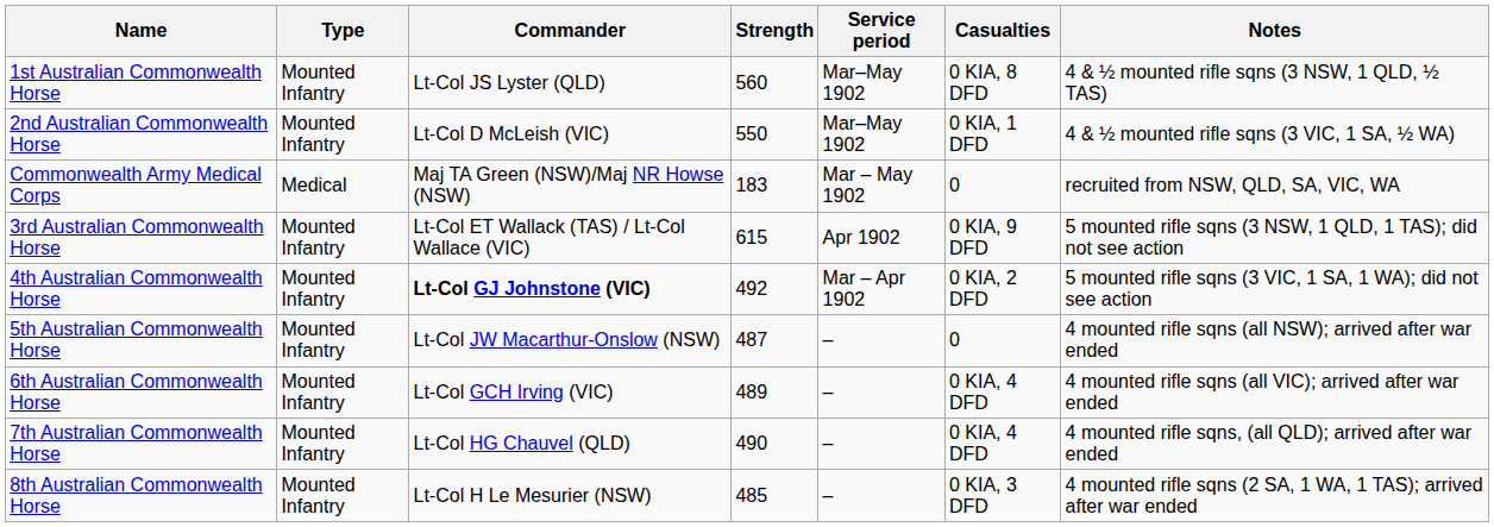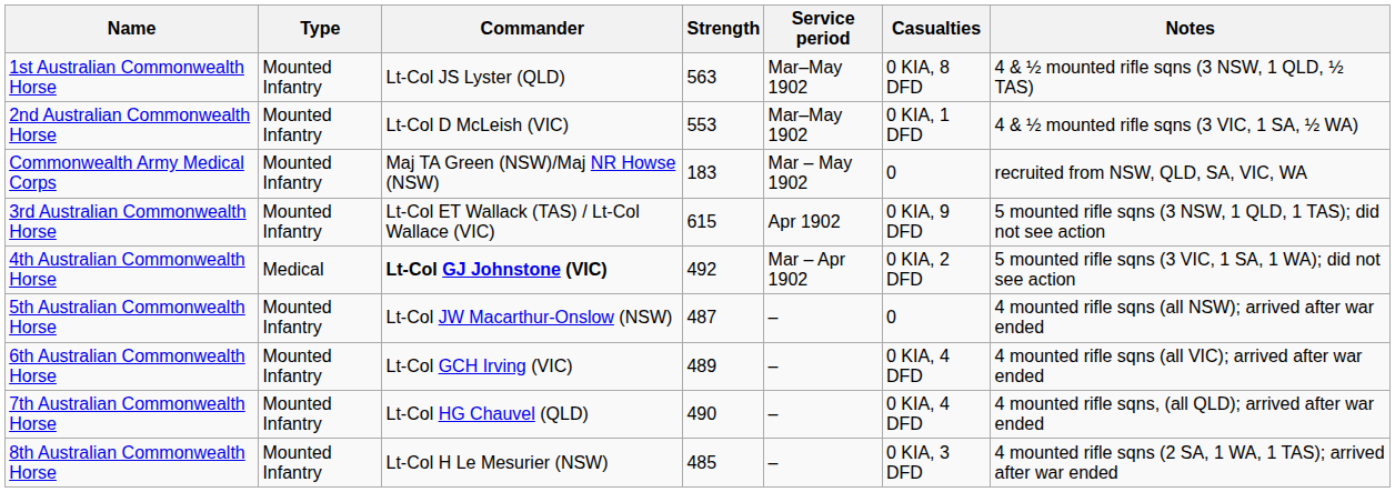 <table class="wikitable" align=center>
 <tr>
 <th>Name</th>
 <th>Type</th>
 <th>Commander</th>
 <th>Strength</th>
 <th>Service period</th>
 <th>Casualties</th>
 <th>Notes</th>
 </tr>
 <tr>
 <td><a href='#'>1st Australian Commonwealth Horse</a></td>
 <td>Mounted Infantry</td>
 <td>Lt-Col JS Lyster (QLD)</td>
-<td>560</td>
+<td>563</td>
 <td>Mar–May 1902</td>
 <td>0 KIA, 8 DFD</td>
 <td>4 & ½ mounted rifle sqns (3 NSW, 1 QLD, ½ TAS)</td>
 </tr>
 <tr>
 <td><a href='#'>2nd Australian Commonwealth Horse</a></td>
 <td>Mounted Infantry</td>
 <td>Lt-Col D McLeish (VIC)</td>
-<td>550</td>
+<td>553</td>
 <td>Mar–May 1902</td>
 <td>0 KIA, 1 DFD</td>
 <td>4 & ½ mounted rifle sqns (3 VIC, 1 SA, ½ WA)</td>
 </tr>
 <tr>
 <td><a href='#'>Commonwealth Army Medical Corps</a></td>
-<td>Medical</td>
+<td>Mounted Infantry</td>
 <td>Maj TA Green (NSW)/Maj <a href='#'>NR Howse</a> (NSW)</td>
 <td>183</td>
 <td>Mar – May 1902</td>
 <td>0</td>
 <td>recruited from NSW, QLD, SA, VIC, WA</td>
 </tr>
 <tr>
 <td><a href='#'>3rd Australian Commonwealth Horse</a></td>
 <td>Mounted Infantry</td>
 <td>Lt-Col ET Wallack (TAS) / Lt-Col Wallace (VIC)</td>
 <td>615</td>
 <td>Apr 1902</td>
 <td>0 KIA, 9 DFD</td>
 <td>5 mounted rifle sqns (3 NSW, 1 QLD, 1 TAS); did not see action</td>
 </tr>
 <tr>
 <td><a href='#'>4th Australian Commonwealth Horse</a></td>
-<td>Mounted Infantry</td>
+<td>Medical</td>
 <td><strong>Lt-Col <a href='#'>GJ Johnstone</a> (VIC)</strong></td>
 <td>492</td>
 <td>Mar – Apr 1902</td>
 <td>0 KIA, 2 DFD</td>
 <td>5 mounted rifle sqns (3 VIC, 1 SA, 1 WA); did not see action</td>
 </tr>
 <tr>
 <td><a href='#'>5th Australian Commonwealth Horse</a></td>
 <td>Mounted Infantry</td>
 <td>Lt-Col <a href='#'>JW Macarthur-Onslow</a> (NSW)</td>
 <td>487</td>
 <td>–</td>
 <td>0</td>
 <td>4 mounted rifle sqns (all NSW); arrived after war ended</td>
 </tr>
 <tr>
 <td><a href='#'>6th Australian Commonwealth Horse</a></td>
 <td>Mounted Infantry</td>
 <td>Lt-Col <a href='#'>GCH Irving</a> (VIC)</td>
 <td>489</td>
 <td>–</td>
 <td>0 KIA, 4 DFD</td>
 <td>4 mounted rifle sqns (all VIC); arrived after war ended</td>
 </tr>
 <tr>
 <td><a href='#'>7th Australian Commonwealth Horse</a></td>
 <td>Mounted Infantry</td>
 <td>Lt-Col <a href='#'>HG Chauvel</a> (QLD)</td>
 <td>490</td>
 <td>–</td>
 <td>0 KIA, 4 DFD</td>
 <td>4 mounted rifle sqns, (all QLD); arrived after war ended</td>
 </tr>
 <tr>
 <td><a href='#'>8th Australian Commonwealth Horse</a></td>
 <td>Mounted Infantry</td>
 <td>Lt-Col H Le Mesurier (NSW)</td>
 <td>485</td>
 <td>–</td>
 <td>0 KIA, 3 DFD</td>
 <td>4 mounted rifle sqns (2 SA, 1 WA, 1 TAS); arrived after war ended</td>
 </tr>
 <tr>
 </tr>
 </table>
